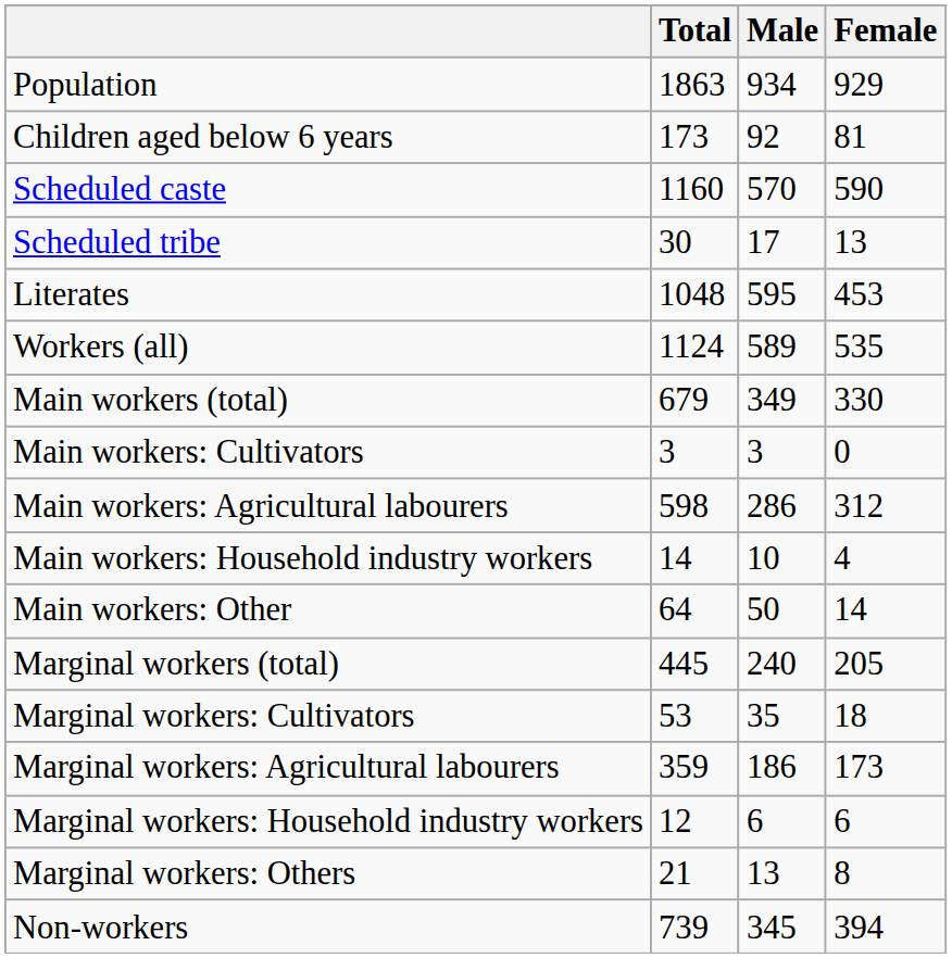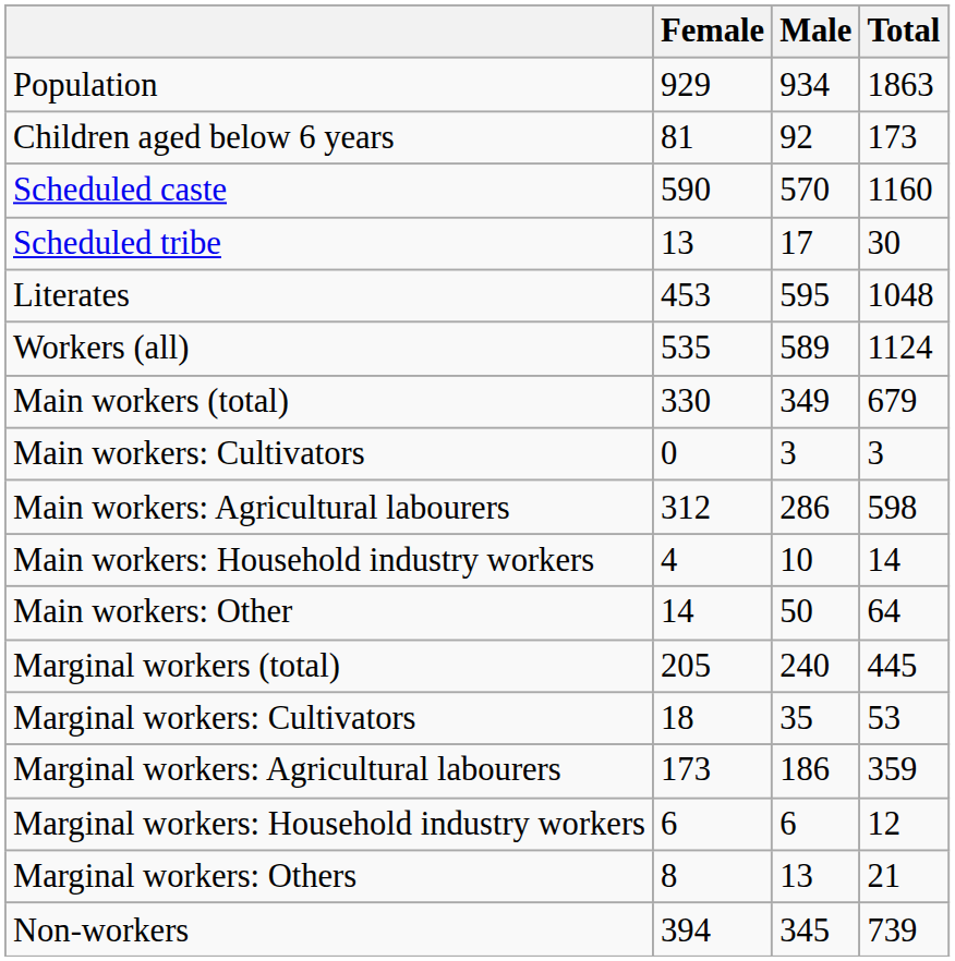 <table class="wikitable sortable">
 <tr>
 <th></th>
+<th>Female</th>
+<th>Male</th>
 <th>Total</th>
-<th>Male</th>
-<th>Female</th>
 </tr>
 <tr>
 <td>Population</td>
+<td>929</td>
+<td>934</td>
 <td>1863</td>
-<td>934</td>
-<td>929</td>
 </tr>
 <tr>
 <td>Children aged below 6 years</td>
+<td>81</td>
+<td>92</td>
 <td>173</td>
-<td>92</td>
-<td>81</td>
 </tr>
 <tr>
 <td><a href='#'>Scheduled caste</a></td>
+<td>590</td>
+<td>570</td>
 <td>1160</td>
-<td>570</td>
-<td>590</td>
 </tr>
 <tr>
 <td><a href='#'>Scheduled tribe</a></td>
+<td>13</td>
+<td>17</td>
 <td>30</td>
-<td>17</td>
-<td>13</td>
 </tr>
 <tr>
 <td>Literates</td>
+<td>453</td>
+<td>595</td>
 <td>1048</td>
-<td>595</td>
-<td>453</td>
 </tr>
 <tr>
 <td>Workers (all)</td>
+<td>535</td>
+<td>589</td>
 <td>1124</td>
-<td>589</td>
-<td>535</td>
 </tr>
 <tr>
 <td>Main workers (total)</td>
+<td>330</td>
+<td>349</td>
 <td>679</td>
-<td>349</td>
-<td>330</td>
 </tr>
 <tr>
 <td>Main workers: Cultivators</td>
+<td>0</td>
 <td>3</td>
 <td>3</td>
-<td>0</td>
 </tr>
 <tr>
 <td>Main workers: Agricultural labourers</td>
+<td>312</td>
+<td>286</td>
 <td>598</td>
-<td>286</td>
-<td>312</td>
 </tr>
 <tr>
 <td>Main workers: Household industry workers</td>
+<td>4</td>
+<td>10</td>
 <td>14</td>
-<td>10</td>
-<td>4</td>
 </tr>
 <tr>
 <td>Main workers: Other</td>
+<td>14</td>
+<td>50</td>
 <td>64</td>
-<td>50</td>
-<td>14</td>
 </tr>
 <tr>
 <td>Marginal workers (total)</td>
+<td>205</td>
+<td>240</td>
 <td>445</td>
-<td>240</td>
-<td>205</td>
 </tr>
 <tr>
 <td>Marginal workers: Cultivators</td>
+<td>18</td>
+<td>35</td>
 <td>53</td>
-<td>35</td>
-<td>18</td>
 </tr>
 <tr>
 <td>Marginal workers: Agricultural labourers</td>
+<td>173</td>
+<td>186</td>
 <td>359</td>
-<td>186</td>
-<td>173</td>
 </tr>
 <tr>
 <td>Marginal workers: Household industry workers</td>
-<td>12</td>
 <td>6</td>
 <td>6</td>
+<td>12</td>
 </tr>
 <tr>
 <td>Marginal workers: Others</td>
+<td>8</td>
+<td>13</td>
 <td>21</td>
-<td>13</td>
-<td>8</td>
 </tr>
 <tr>
 <td>Non-workers</td>
+<td>394</td>
+<td>345</td>
 <td>739</td>
-<td>345</td>
-<td>394</td>
 </tr>
 </table>
